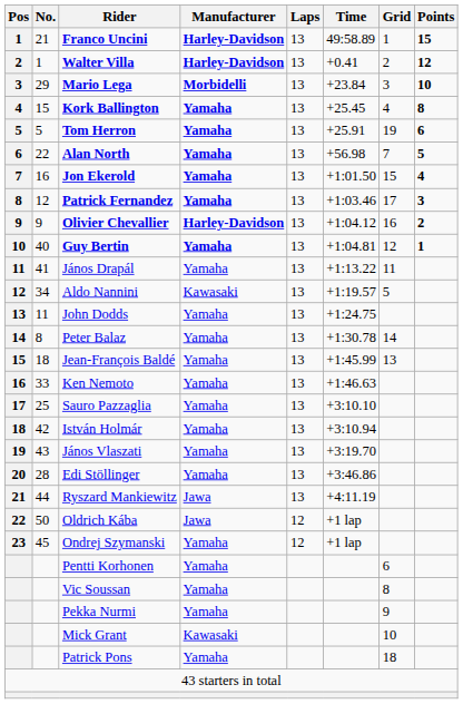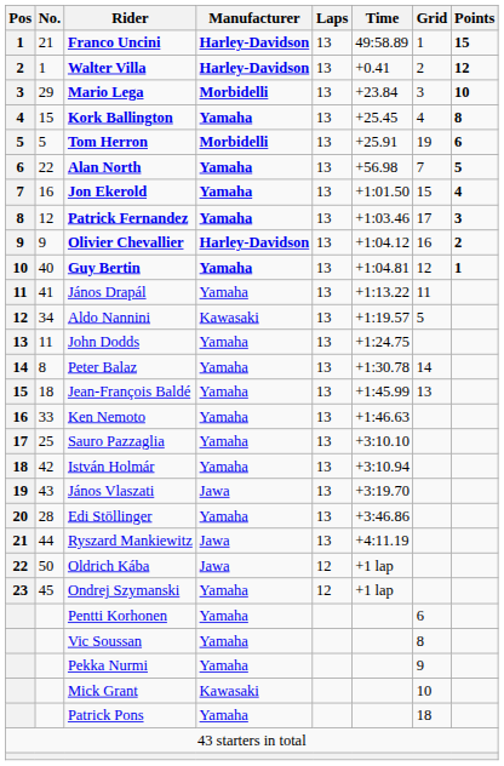 <table class="wikitable" style="font-size: 95%;">
 <tr>
 <th>Pos</th>
 <th>No.</th>
 <th>Rider</th>
 <th>Manufacturer</th>
 <th>Laps</th>
 <th>Time</th>
 <th>Grid</th>
 <th>Points</th>
 </tr>
 <tr>
 <th>1</th>
 <td>21</td>
 <td> <strong><a href='#'>Franco Uncini</a></strong></td>
 <td><strong><a href='#'>Harley-Davidson</a></strong></td>
 <td>13</td>
 <td>49:58.89</td>
 <td>1</td>
 <td><strong>15</strong></td>
 </tr>
 <tr>
 <th>2</th>
 <td>1</td>
 <td> <strong><a href='#'>Walter Villa</a></strong></td>
 <td><strong><a href='#'>Harley-Davidson</a></strong></td>
 <td>13</td>
 <td>+0.41</td>
 <td>2</td>
 <td><strong>12</strong></td>
 </tr>
 <tr>
 <th>3</th>
 <td>29</td>
 <td> <strong><a href='#'>Mario Lega</a></strong></td>
 <td><strong><a href='#'>Morbidelli</a></strong></td>
 <td>13</td>
 <td>+23.84</td>
 <td>3</td>
 <td><strong>10</strong></td>
 </tr>
 <tr>
 <th>4</th>
 <td>15</td>
 <td> <strong><a href='#'>Kork Ballington</a></strong></td>
 <td><strong><a href='#'>Yamaha</a></strong></td>
 <td>13</td>
 <td>+25.45</td>
 <td>4</td>
 <td><strong>8</strong></td>
 </tr>
 <tr>
 <th>5</th>
 <td>5</td>
 <td> <strong><a href='#'>Tom Herron</a></strong></td>
-<td><strong><a href='#'>Yamaha</a></strong></td>
+<td><strong><a href='#'>Morbidelli</a></strong></td>
 <td>13</td>
 <td>+25.91</td>
 <td>19</td>
 <td><strong>6</strong></td>
 </tr>
 <tr>
 <th>6</th>
 <td>22</td>
 <td> <strong><a href='#'>Alan North</a></strong></td>
 <td><strong><a href='#'>Yamaha</a></strong></td>
 <td>13</td>
 <td>+56.98</td>
 <td>7</td>
 <td><strong>5</strong></td>
 </tr>
 <tr>
 <th>7</th>
 <td>16</td>
 <td> <strong><a href='#'>Jon Ekerold</a></strong></td>
 <td><strong><a href='#'>Yamaha</a></strong></td>
 <td>13</td>
 <td>+1:01.50</td>
 <td>15</td>
 <td><strong>4</strong></td>
 </tr>
 <tr>
 <th>8</th>
 <td>12</td>
 <td> <strong><a href='#'>Patrick Fernandez</a></strong></td>
 <td><strong><a href='#'>Yamaha</a></strong></td>
 <td>13</td>
 <td>+1:03.46</td>
 <td>17</td>
 <td><strong>3</strong></td>
 </tr>
 <tr>
 <th>9</th>
 <td>9</td>
 <td> <strong><a href='#'>Olivier Chevallier</a></strong></td>
 <td><strong><a href='#'>Harley-Davidson</a></strong></td>
 <td>13</td>
 <td>+1:04.12</td>
 <td>16</td>
 <td><strong>2</strong></td>
 </tr>
 <tr>
 <th>10</th>
 <td>40</td>
 <td> <strong><a href='#'>Guy Bertin</a></strong></td>
 <td><strong><a href='#'>Yamaha</a></strong></td>
 <td>13</td>
 <td>+1:04.81</td>
 <td>12</td>
 <td><strong>1</strong></td>
 </tr>
 <tr>
 <th>11</th>
 <td>41</td>
 <td> <a href='#'>János Drapál</a></td>
 <td><a href='#'>Yamaha</a></td>
 <td>13</td>
 <td>+1:13.22</td>
 <td>11</td>
 <td></td>
 </tr>
 <tr>
 <th>12</th>
 <td>34</td>
 <td> <a href='#'>Aldo Nannini</a></td>
 <td><a href='#'>Kawasaki</a></td>
 <td>13</td>
 <td>+1:19.57</td>
 <td>5</td>
 <td></td>
 </tr>
 <tr>
 <th>13</th>
 <td>11</td>
 <td> <a href='#'>John Dodds</a></td>
 <td><a href='#'>Yamaha</a></td>
 <td>13</td>
 <td>+1:24.75</td>
 <td></td>
 <td></td>
 </tr>
 <tr>
 <th>14</th>
 <td>8</td>
 <td> <a href='#'>Peter Balaz</a></td>
 <td><a href='#'>Yamaha</a></td>
 <td>13</td>
 <td>+1:30.78</td>
 <td>14</td>
 <td></td>
 </tr>
 <tr>
 <th>15</th>
 <td>18</td>
 <td> <a href='#'>Jean-François Baldé</a></td>
 <td><a href='#'>Yamaha</a></td>
 <td>13</td>
 <td>+1:45.99</td>
 <td>13</td>
 <td></td>
 </tr>
 <tr>
 <th>16</th>
 <td>33</td>
 <td> <a href='#'>Ken Nemoto</a></td>
 <td><a href='#'>Yamaha</a></td>
 <td>13</td>
 <td>+1:46.63</td>
 <td></td>
 <td></td>
 </tr>
 <tr>
 <th>17</th>
 <td>25</td>
 <td> <a href='#'>Sauro Pazzaglia</a></td>
 <td><a href='#'>Yamaha</a></td>
 <td>13</td>
 <td>+3:10.10</td>
 <td></td>
 <td></td>
 </tr>
 <tr>
 <th>18</th>
 <td>42</td>
 <td> <a href='#'>István Holmár</a></td>
 <td><a href='#'>Yamaha</a></td>
 <td>13</td>
 <td>+3:10.94</td>
 <td></td>
 <td></td>
 </tr>
 <tr>
 <th>19</th>
 <td>43</td>
 <td> <a href='#'>János Vlaszati</a></td>
-<td><a href='#'>Yamaha</a></td>
+<td><a href='#'>Jawa</a></td>
 <td>13</td>
 <td>+3:19.70</td>
 <td></td>
 <td></td>
 </tr>
 <tr>
 <th>20</th>
 <td>28</td>
 <td> <a href='#'>Edi Stöllinger</a></td>
 <td><a href='#'>Yamaha</a></td>
 <td>13</td>
 <td>+3:46.86</td>
 <td></td>
 <td></td>
 </tr>
 <tr>
 <th>21</th>
 <td>44</td>
 <td> <a href='#'>Ryszard Mankiewitz</a></td>
 <td><a href='#'>Jawa</a></td>
 <td>13</td>
 <td>+4:11.19</td>
 <td></td>
 <td></td>
 </tr>
 <tr>
 <th>22</th>
 <td>50</td>
 <td> <a href='#'>Oldrich Kába</a></td>
 <td><a href='#'>Jawa</a></td>
 <td>12</td>
 <td>+1 lap</td>
 <td></td>
 <td></td>
 </tr>
 <tr>
 <th>23</th>
 <td>45</td>
 <td> <a href='#'>Ondrej Szymanski</a></td>
 <td><a href='#'>Yamaha</a></td>
 <td>12</td>
 <td>+1 lap</td>
 <td></td>
 <td></td>
 </tr>
 <tr>
 <th></th>
 <td></td>
 <td> <a href='#'>Pentti Korhonen</a></td>
 <td><a href='#'>Yamaha</a></td>
 <td></td>
 <td></td>
 <td>6</td>
 <td></td>
 </tr>
 <tr>
 <th></th>
 <td></td>
 <td> <a href='#'>Vic Soussan</a></td>
 <td><a href='#'>Yamaha</a></td>
 <td></td>
 <td></td>
 <td>8</td>
 <td></td>
 </tr>
 <tr>
 <th></th>
 <td></td>
 <td> <a href='#'>Pekka Nurmi</a></td>
 <td><a href='#'>Yamaha</a></td>
 <td></td>
 <td></td>
 <td>9</td>
 <td></td>
 </tr>
 <tr>
 <th></th>
 <td></td>
 <td> <a href='#'>Mick Grant</a></td>
 <td><a href='#'>Kawasaki</a></td>
 <td></td>
 <td></td>
 <td>10</td>
 <td></td>
 </tr>
 <tr>
 <th></th>
 <td></td>
 <td> <a href='#'>Patrick Pons</a></td>
 <td><a href='#'>Yamaha</a></td>
 <td></td>
 <td></td>
 <td>18</td>
 <td></td>
 </tr>
 <tr>
 <td colspan=8 align=center>43 starters in total</td>
 </tr>
 <tr>
 <th colspan=8></th>
 </tr>
 </table>
